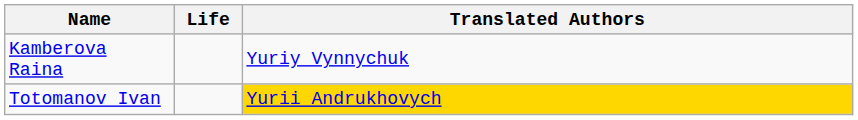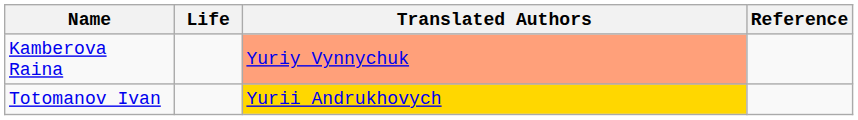 <table class="wikitable sortable">
 <tr>
 <th width="20%">Name</th>
 <th width="8%">Life</th>
 <th width="*">Translated Authors</th>
+<th width="8%   ">Reference</th>
 </tr>
 <tr>
 <td><a href='#'>Kamberova Raina</a></td>
 <td></td>
-<td><a href='#'>Yuriy Vynnychuk</a></td>
+<td style="background: lightsalmon;"><a href='#'>Yuriy Vynnychuk</a></td>
+<td></td>
 </tr>
 <tr>
 <td><a href='#'>Totomanov Ivan</a></td>
 <td></td>
 <td style="background: gold;"><a href='#'>Yurii Andrukhovych</a></td>
+<td></td>
 </tr>
 </table>
